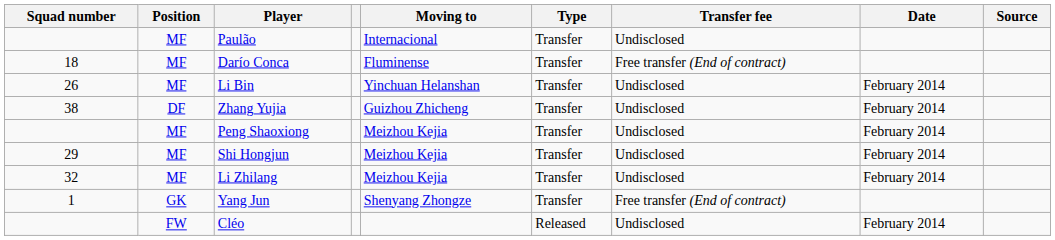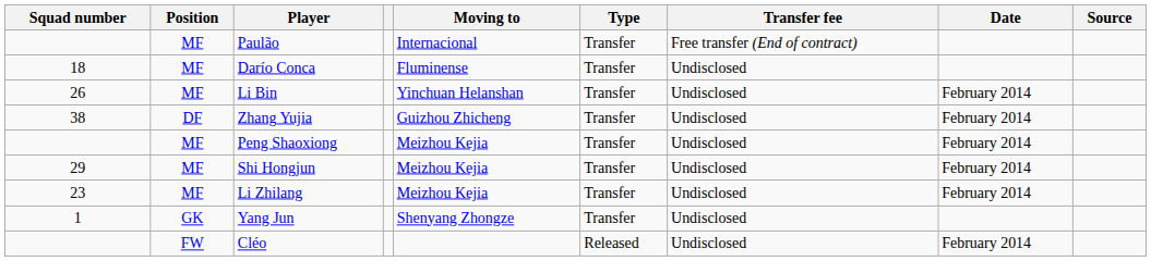 <table class="wikitable sortable" style="width:90%; text-align:left; font-size:95%;">
 <tr>
 <th><strong>Squad number</strong></th>
 <th><strong>Position</strong></th>
 <th><strong>Player</strong></th>
 <th></th>
 <th><strong>Moving to</strong></th>
 <th><strong>Type</strong></th>
 <th><strong>Transfer fee</strong></th>
 <th><strong>Date</strong></th>
 <th><strong>Source</strong></th>
 </tr>
 <tr>
 <td align=center></td>
 <td align=center><a href='#'>MF</a></td>
 <td align=left> <a href='#'>Paulão</a></td>
 <td align=center></td>
 <td align=left> <a href='#'>Internacional</a></td>
 <td>Transfer</td>
-<td>Undisclosed</td>
+<td>Free transfer <em>(End of contract)</em></td>
 <td></td>
 <td align=center></td>
 </tr>
 <tr>
 <td align=center>18</td>
 <td align=center><a href='#'>MF</a></td>
 <td align=left> <a href='#'>Darío Conca</a></td>
 <td align=center></td>
 <td align=left> <a href='#'>Fluminense</a></td>
 <td>Transfer</td>
-<td>Free transfer <em>(End of contract)</em></td>
+<td>Undisclosed</td>
 <td></td>
 <td align=center></td>
 </tr>
 <tr>
 <td align=center>26</td>
 <td align=center><a href='#'>MF</a></td>
 <td align=left> <a href='#'>Li Bin</a></td>
 <td align=center></td>
 <td align=left> <a href='#'>Yinchuan Helanshan</a></td>
 <td>Transfer</td>
 <td>Undisclosed</td>
 <td>February 2014</td>
 <td align=center></td>
 </tr>
 <tr>
 <td align=center>38</td>
 <td align=center><a href='#'>DF</a></td>
 <td align=left> <a href='#'>Zhang Yujia</a></td>
 <td align=center></td>
 <td align=left> <a href='#'>Guizhou Zhicheng</a></td>
 <td>Transfer</td>
 <td>Undisclosed</td>
 <td>February 2014</td>
 <td align=center></td>
 </tr>
 <tr>
 <td align=center></td>
 <td align=center><a href='#'>MF</a></td>
 <td align=left> <a href='#'>Peng Shaoxiong</a></td>
 <td align=center></td>
 <td align=left> <a href='#'>Meizhou Kejia</a></td>
 <td>Transfer</td>
 <td>Undisclosed</td>
 <td>February 2014</td>
 <td align=center></td>
 </tr>
 <tr>
 <td align=center>29</td>
 <td align=center><a href='#'>MF</a></td>
 <td align=left> <a href='#'>Shi Hongjun</a></td>
 <td align=center></td>
 <td align=left> <a href='#'>Meizhou Kejia</a></td>
 <td>Transfer</td>
 <td>Undisclosed</td>
 <td>February 2014</td>
 <td align=center></td>
 </tr>
 <tr>
-<td align=center>32</td>
+<td align=center>23</td>
 <td align=center><a href='#'>MF</a></td>
 <td align=left> <a href='#'>Li Zhilang</a></td>
 <td align=center></td>
 <td align=left> <a href='#'>Meizhou Kejia</a></td>
 <td>Transfer</td>
 <td>Undisclosed</td>
 <td>February 2014</td>
 <td align=center></td>
 </tr>
 <tr>
 <td align=center>1</td>
 <td align=center><a href='#'>GK</a></td>
 <td align=left> <a href='#'>Yang Jun</a></td>
 <td align=center></td>
 <td align=left> <a href='#'>Shenyang Zhongze</a></td>
 <td>Transfer</td>
-<td>Free transfer <em>(End of contract)</em></td>
+<td>Undisclosed</td>
 <td></td>
 <td align=center></td>
 </tr>
 <tr>
 <td align=center></td>
 <td align=center><a href='#'>FW</a></td>
 <td align=left> <a href='#'>Cléo</a></td>
 <td align=center></td>
 <td align=left></td>
 <td>Released</td>
 <td>Undisclosed</td>
 <td>February 2014</td>
 <td align=center></td>
 </tr>
 </table>
